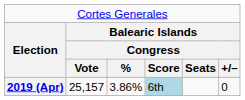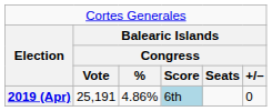 <table class="wikitable" style="font-size:95%; text-align:left;">
 <tr>
 <td colspan="6" align="center"><a href='#'>Cortes Generales</a></td>
 </tr>
 <tr>
 <th rowspan="3">Election</th>
 <th colspan="5">Balearic Islands</th>
 </tr>
 <tr>
 <th colspan="5">Congress</th>
 </tr>
 <tr>
 <th>Vote</th>
 <th>%</th>
 <th>Score</th>
 <th>Seats</th>
 <th>+/–</th>
 </tr>
 <tr>
 <th><a href='#'>2019 (Apr)</a></th>
-<td>25,157</td>
-<td>3.86%</td>
+<td>25,191</td>
+<td>4.86%</td>
 <td style="background: lightblue;">6th</td>
 <td></td>
 <td>0</td>
 </tr>
 </table>
